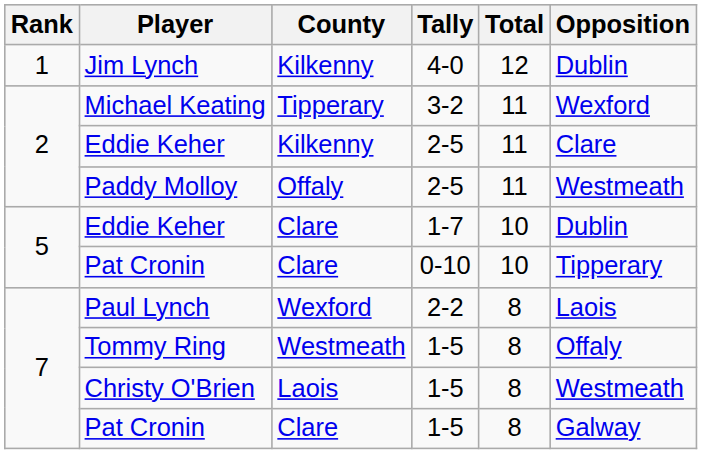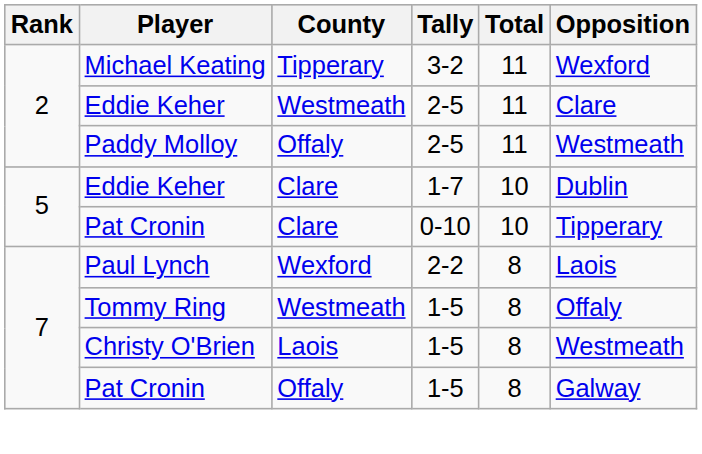 <table class="wikitable">
 <tr>
 <th>Rank</th>
 <th>Player</th>
 <th>County</th>
 <th>Tally</th>
 <th>Total</th>
 <th>Opposition</th>
-</tr>
-<tr>
-<td rowspan=1 align=center>1</td>
-<td><a href='#'>Jim Lynch</a></td>
-<td><a href='#'>Kilkenny</a></td>
-<td align=center>4-0</td>
-<td align=center>12</td>
-<td><a href='#'>Dublin</a></td>
 </tr>
 <tr>
 <td rowspan=3 align=center>2</td>
 <td><a href='#'>Michael Keating</a></td>
 <td><a href='#'>Tipperary</a></td>
 <td align=center>3-2</td>
 <td align=center>11</td>
 <td><a href='#'>Wexford</a></td>
 </tr>
 <tr>
 <td><a href='#'>Eddie Keher</a></td>
-<td><a href='#'>Kilkenny</a></td>
+<td><a href='#'>Westmeath</a></td>
 <td align=center>2-5</td>
 <td align=center>11</td>
 <td><a href='#'>Clare</a></td>
 </tr>
 <tr>
 <td><a href='#'>Paddy Molloy</a></td>
 <td><a href='#'>Offaly</a></td>
 <td align=center>2-5</td>
 <td align=center>11</td>
 <td><a href='#'>Westmeath</a></td>
 </tr>
 <tr>
 <td rowspan=2 align=center>5</td>
 <td><a href='#'>Eddie Keher</a></td>
 <td><a href='#'>Clare</a></td>
 <td align=center>1-7</td>
 <td align=center>10</td>
 <td><a href='#'>Dublin</a></td>
 </tr>
 <tr>
 <td><a href='#'>Pat Cronin</a></td>
 <td><a href='#'>Clare</a></td>
 <td align=center>0-10</td>
 <td align=center>10</td>
 <td><a href='#'>Tipperary</a></td>
 </tr>
 <tr>
 <td rowspan=4 align=center>7</td>
 <td><a href='#'>Paul Lynch</a></td>
 <td><a href='#'>Wexford</a></td>
 <td align=center>2-2</td>
 <td align=center>8</td>
 <td><a href='#'>Laois</a></td>
 </tr>
 <tr>
 <td><a href='#'>Tommy Ring</a></td>
 <td><a href='#'>Westmeath</a></td>
 <td align=center>1-5</td>
 <td align=center>8</td>
 <td><a href='#'>Offaly</a></td>
 </tr>
 <tr>
 <td><a href='#'>Christy O'Brien</a></td>
 <td><a href='#'>Laois</a></td>
 <td align=center>1-5</td>
 <td align=center>8</td>
 <td><a href='#'>Westmeath</a></td>
 </tr>
 <tr>
 <td><a href='#'>Pat Cronin</a></td>
-<td><a href='#'>Clare</a></td>
+<td><a href='#'>Offaly</a></td>
 <td align=center>1-5</td>
 <td align=center>8</td>
 <td><a href='#'>Galway</a></td>
 </tr>
 </table>
